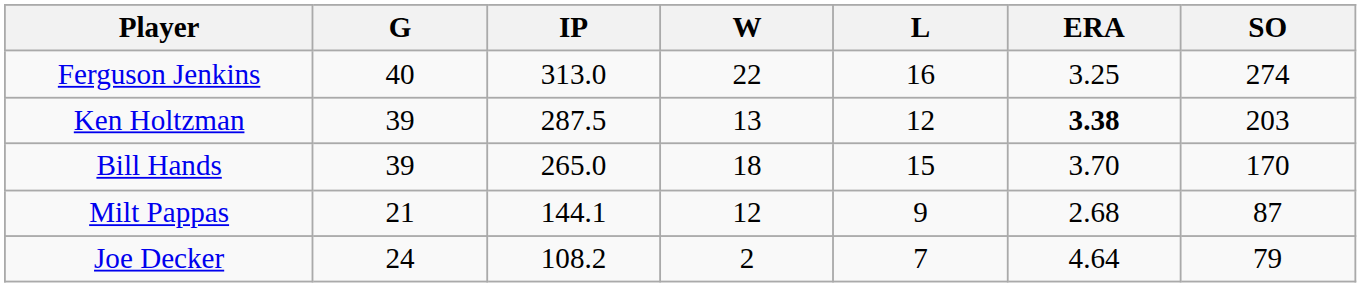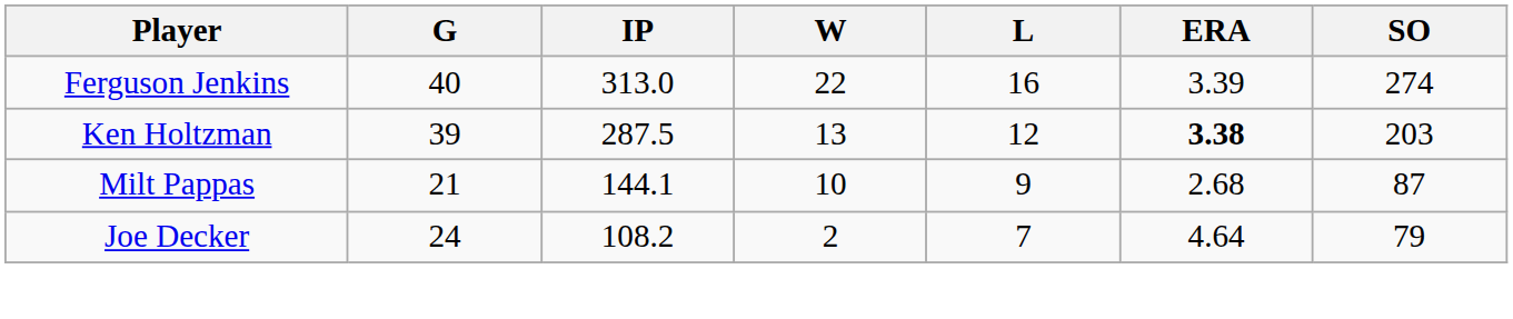 <table class="wikitable sortable">
 <tr>
 <th bgcolor="#DDDDFF" width="16%">Player</th>
 <th bgcolor="#DDDDFF" width="9%">G</th>
 <th bgcolor="#DDDDFF" width="9%">IP</th>
 <th bgcolor="#DDDDFF" width="9%">W</th>
 <th bgcolor="#DDDDFF" width="9%">L</th>
 <th bgcolor="#DDDDFF" width="9%">ERA</th>
 <th bgcolor="#DDDDFF" width="9%">SO</th>
 </tr>
 <tr align="center">
 <td><a href='#'>Ferguson Jenkins</a></td>
 <td>40</td>
 <td>313.0</td>
 <td>22</td>
 <td>16</td>
-<td>3.25</td>
+<td>3.39</td>
 <td>274</td>
 </tr>
 <tr align="center">
 <td><a href='#'>Ken Holtzman</a></td>
 <td>39</td>
 <td>287.5</td>
 <td>13</td>
 <td>12</td>
 <td><strong>3.38</strong></td>
 <td>203</td>
 </tr>
 <tr align="center">
-<td><a href='#'>Bill Hands</a></td>
-<td>39</td>
-<td>265.0</td>
-<td>18</td>
-<td>15</td>
-<td>3.70</td>
-<td>170</td>
-</tr>
-<tr align="center">
 <td><a href='#'>Milt Pappas</a></td>
 <td>21</td>
 <td>144.1</td>
-<td>12</td>
+<td>10</td>
 <td>9</td>
 <td>2.68</td>
 <td>87</td>
 </tr>
 <tr align="center">
 <td><a href='#'>Joe Decker</a></td>
 <td>24</td>
 <td>108.2</td>
 <td>2</td>
 <td>7</td>
 <td>4.64</td>
 <td>79</td>
 </tr>
 </table>
